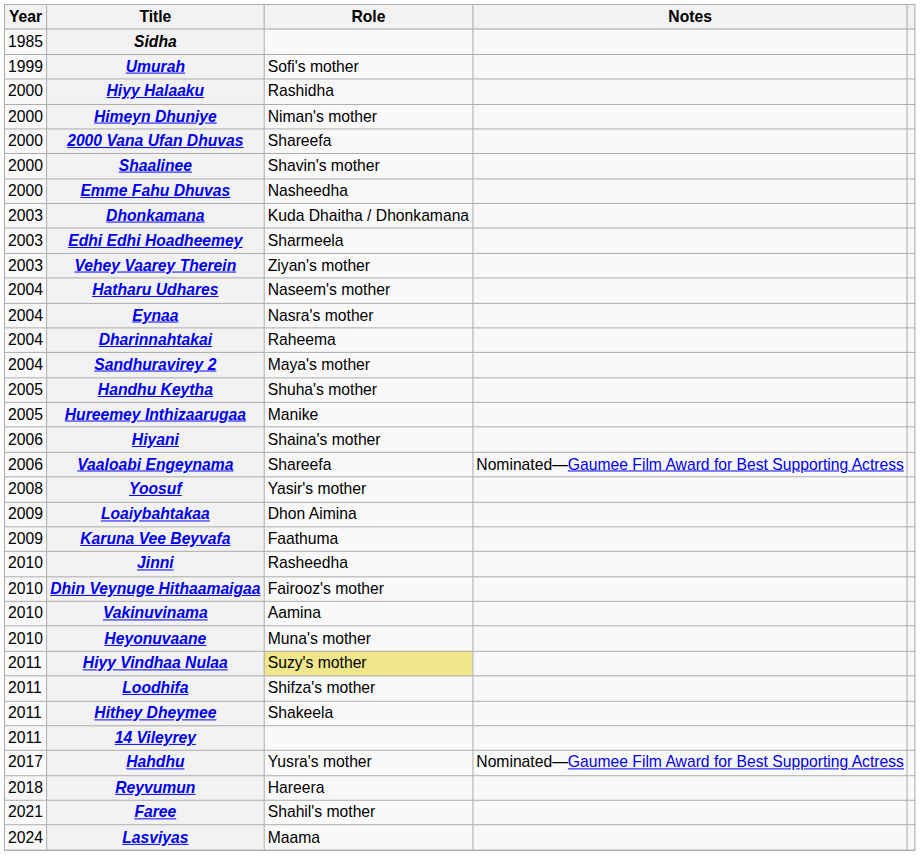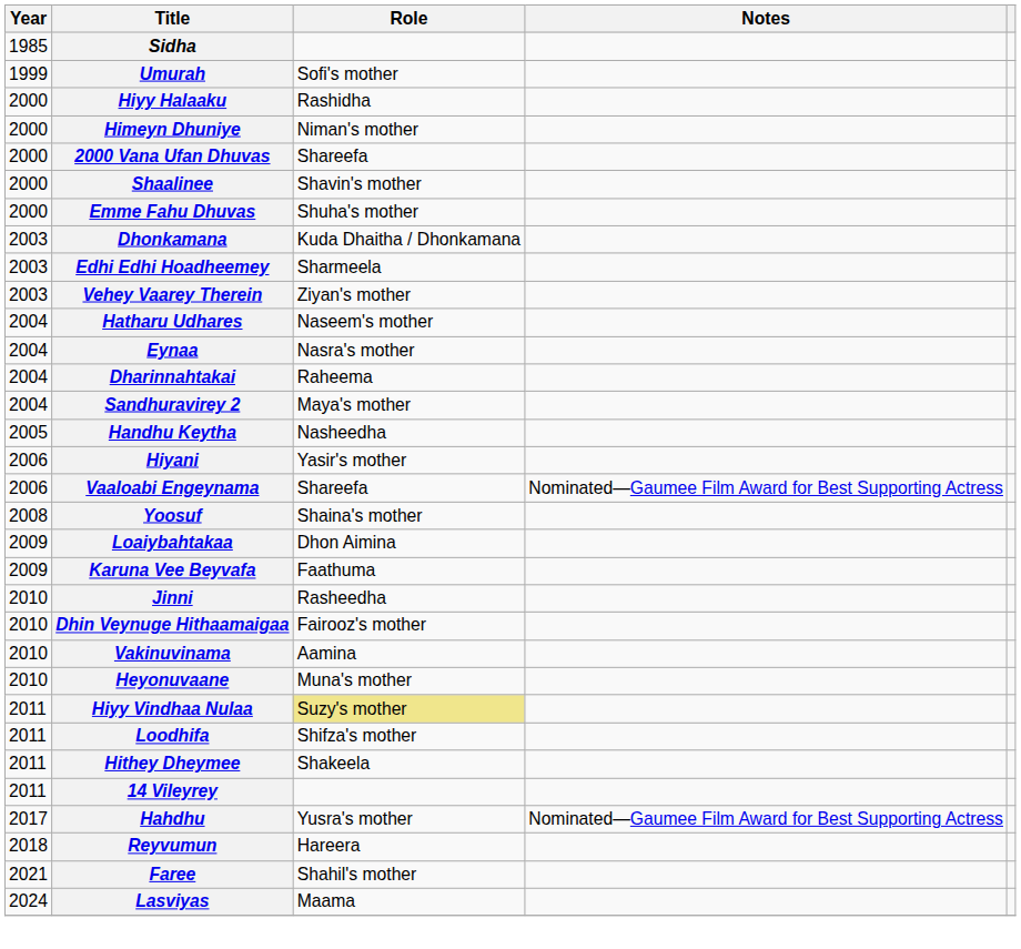 <table class="wikitable sortable plainrowheaders">
 <tr style="background:#ccc; text-align:center;">
 <th scope="col">Year</th>
 <th scope="col">Title</th>
 <th scope="col">Role</th>
 <th scope="col">Notes</th>
 <th scope="col" class="unsortable"></th>
 </tr>
 <tr>
 <td>1985</td>
 <th scope="row"><em>Sidha</em></th>
 <td></td>
 <td></td>
 <td style="text-align: center;"></td>
 </tr>
 <tr>
 <td>1999</td>
 <th scope="row"><em><a href='#'>Umurah</a></em></th>
 <td>Sofi's mother</td>
 <td></td>
 <td style="text-align: center;"></td>
 </tr>
 <tr>
 <td>2000</td>
 <th scope="row"><em><a href='#'>Hiyy Halaaku</a></em></th>
 <td>Rashidha</td>
 <td></td>
 <td style="text-align: center;"></td>
 </tr>
 <tr>
 <td>2000</td>
 <th scope="row"><em><a href='#'>Himeyn Dhuniye</a></em></th>
 <td>Niman's mother</td>
 <td></td>
 <td style="text-align: center;"></td>
 </tr>
 <tr>
 <td>2000</td>
 <th scope="row"><em><a href='#'>2000 Vana Ufan Dhuvas</a></em></th>
 <td>Shareefa</td>
 <td></td>
 <td style="text-align: center;"></td>
 </tr>
 <tr>
 <td>2000</td>
 <th scope="row"><em><a href='#'>Shaalinee</a></em></th>
 <td>Shavin's mother</td>
 <td></td>
 <td style="text-align: center;"></td>
 </tr>
 <tr>
 <td>2000</td>
 <th scope="row"><em><a href='#'>Emme Fahu Dhuvas</a></em></th>
-<td>Nasheedha</td>
+<td>Shuha's mother</td>
 <td></td>
 <td style="text-align: center;"></td>
 </tr>
 <tr>
 <td>2003</td>
 <th scope="row"><em><a href='#'>Dhonkamana</a></em></th>
 <td>Kuda Dhaitha / Dhonkamana</td>
 <td></td>
 <td style="text-align: center;"></td>
 </tr>
 <tr>
 <td>2003</td>
 <th scope="row"><em><a href='#'>Edhi Edhi Hoadheemey</a></em></th>
 <td>Sharmeela</td>
 <td></td>
 <td style="text-align: center;"></td>
 </tr>
 <tr>
 <td>2003</td>
 <th scope="row"><em><a href='#'>Vehey Vaarey Therein</a></em></th>
 <td>Ziyan's mother</td>
 <td></td>
 <td style="text-align: center;"></td>
 </tr>
 <tr>
 <td>2004</td>
 <th scope="row"><em><a href='#'>Hatharu Udhares</a></em></th>
 <td>Naseem's mother</td>
 <td></td>
 <td style="text-align: center;"></td>
 </tr>
 <tr>
 <td>2004</td>
 <th scope="row"><em><a href='#'>Eynaa</a></em></th>
 <td>Nasra's mother</td>
 <td></td>
 <td style="text-align: center;"></td>
 </tr>
 <tr>
 <td>2004</td>
 <th scope="row"><em><a href='#'>Dharinnahtakai</a></em></th>
 <td>Raheema</td>
 <td></td>
 <td style="text-align: center;"></td>
 </tr>
 <tr>
 <td>2004</td>
 <th scope="row"><em><a href='#'>Sandhuravirey 2</a></em></th>
 <td>Maya's mother</td>
 <td></td>
 <td style="text-align: center;"></td>
 </tr>
 <tr>
 <td>2005</td>
 <th scope="row"><em><a href='#'>Handhu Keytha</a></em></th>
-<td>Shuha's mother</td>
-<td></td>
-<td style="text-align: center;"></td>
-</tr>
-<tr>
-<td>2005</td>
-<th scope="row"><em><a href='#'>Hureemey Inthizaarugaa</a></em></th>
-<td>Manike</td>
+<td>Nasheedha</td>
 <td></td>
 <td style="text-align: center;"></td>
 </tr>
 <tr>
 <td>2006</td>
 <th scope="row"><em><a href='#'>Hiyani</a></em></th>
-<td>Shaina's mother</td>
+<td>Yasir's mother</td>
 <td></td>
 <td style="text-align: center;"></td>
 </tr>
 <tr>
 <td>2006</td>
 <th scope="row"><em><a href='#'>Vaaloabi Engeynama</a></em></th>
 <td>Shareefa</td>
 <td>Nominated—<a href='#'>Gaumee Film Award for Best Supporting Actress</a></td>
 <td style="text-align: center;"></td>
 </tr>
 <tr>
 <td>2008</td>
 <th scope="row"><em><a href='#'>Yoosuf</a></em></th>
-<td>Yasir's mother</td>
+<td>Shaina's mother</td>
 <td></td>
 <td style="text-align: center;"></td>
 </tr>
 <tr>
 <td>2009</td>
 <th scope="row"><em><a href='#'>Loaiybahtakaa</a></em></th>
 <td>Dhon Aimina</td>
 <td></td>
 <td style="text-align: center;"></td>
 </tr>
 <tr>
 <td>2009</td>
 <th scope="row"><em><a href='#'>Karuna Vee Beyvafa</a></em></th>
 <td>Faathuma</td>
 <td></td>
 <td style="text-align: center;"></td>
 </tr>
 <tr>
 <td>2010</td>
 <th scope="row"><em><a href='#'>Jinni</a></em></th>
 <td>Rasheedha</td>
 <td></td>
 <td style="text-align: center;"></td>
 </tr>
 <tr>
 <td>2010</td>
 <th scope="row"><em><a href='#'>Dhin Veynuge Hithaamaigaa</a></em></th>
 <td>Fairooz's mother</td>
 <td></td>
 <td style="text-align: center;"></td>
 </tr>
 <tr>
 <td>2010</td>
 <th scope="row"><em><a href='#'>Vakinuvinama</a></em></th>
 <td>Aamina</td>
 <td></td>
 <td style="text-align: center;"></td>
 </tr>
 <tr>
 <td>2010</td>
 <th scope="row"><em><a href='#'>Heyonuvaane</a></em></th>
 <td>Muna's mother</td>
 <td></td>
 <td style="text-align: center;"></td>
 </tr>
 <tr>
 <td>2011</td>
 <th scope="row"><em><a href='#'>Hiyy Vindhaa Nulaa</a></em></th>
 <td style="background: khaki;">Suzy's mother</td>
 <td></td>
 <td style="text-align: center;"></td>
 </tr>
 <tr>
 <td>2011</td>
 <th scope="row"><em><a href='#'>Loodhifa</a></em></th>
 <td>Shifza's mother</td>
 <td></td>
 <td style="text-align: center;"></td>
 </tr>
 <tr>
 <td>2011</td>
 <th scope="row"><em><a href='#'>Hithey Dheymee</a></em></th>
 <td>Shakeela</td>
 <td></td>
 <td style="text-align: center;"></td>
 </tr>
 <tr>
 <td>2011</td>
 <th scope="row"><em><a href='#'>14 Vileyrey</a></em></th>
 <td></td>
 <td></td>
 <td style="text-align: center;"></td>
 </tr>
 <tr>
 <td>2017</td>
 <th scope="row"><em><a href='#'>Hahdhu</a></em></th>
 <td>Yusra's mother</td>
 <td>Nominated—<a href='#'>Gaumee Film Award for Best Supporting Actress</a></td>
 <td style="text-align: center;"></td>
 </tr>
 <tr>
 <td>2018</td>
 <th scope="row"><em><a href='#'>Reyvumun</a></em></th>
 <td>Hareera</td>
 <td></td>
 <td style="text-align: center;"></td>
 </tr>
 <tr>
 <td>2021</td>
 <th scope="row"><em><a href='#'>Faree</a></em></th>
 <td>Shahil's mother</td>
 <td></td>
 <td style="text-align:center;"></td>
 </tr>
 <tr>
 <td>2024</td>
 <th scope="row"><em><a href='#'>Lasviyas</a></em></th>
 <td>Maama</td>
 <td></td>
 <td style="text-align:center;"></td>
 </tr>
 <tr>
 </tr>
 </table>
